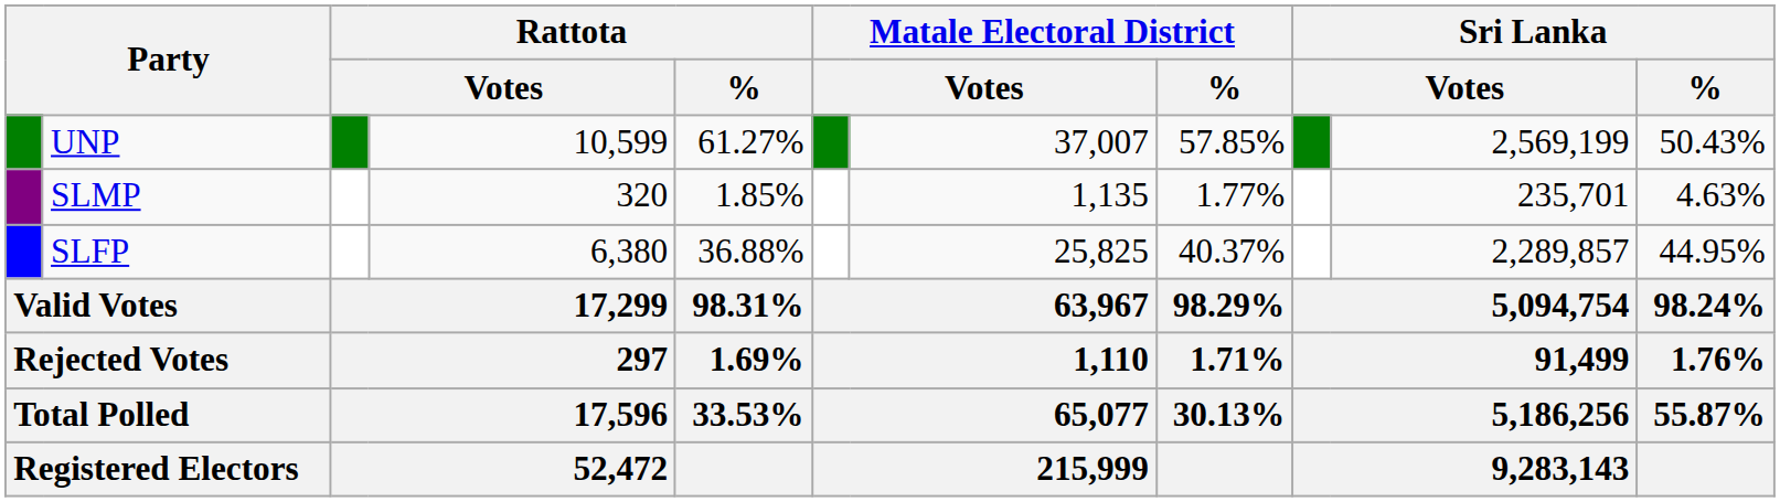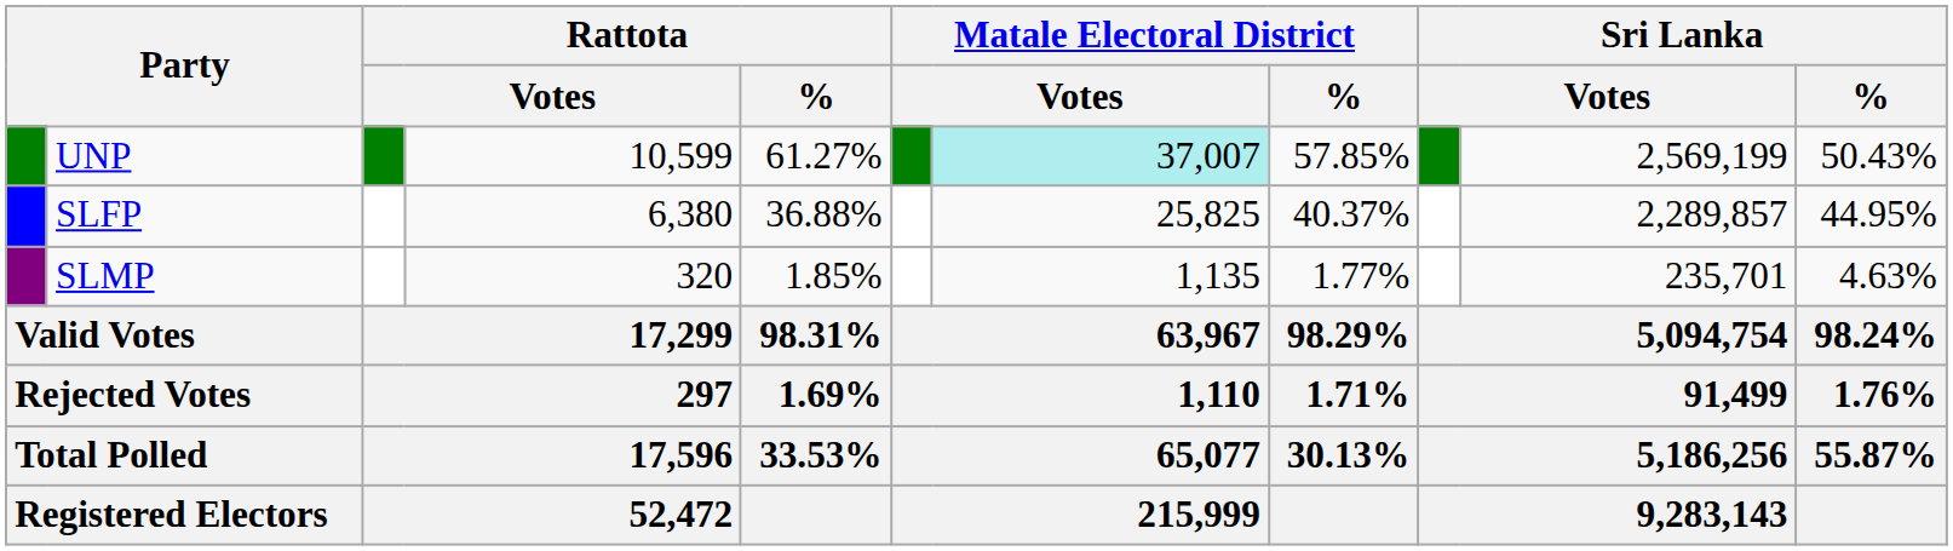 <table class="wikitable">
 <tr>
 <th colspan="2" width="144px"rowspan="2">Party</th>
 <th colspan="3" width="216px">Rattota</th>
 <th colspan="3" width="216px"><a href='#'>Matale Electoral District</a></th>
 <th colspan="3" width="216px">Sri Lanka</th>
 </tr>
 <tr>
 <th colspan="2" width="144px">Votes</th>
 <th>%</th>
 <th colspan="2" width="144px">Votes</th>
 <th>%</th>
 <th colspan="2" width="144px">Votes</th>
 <th>%</th>
 </tr>
 <tr>
 <td style="background-color:green;" width="10px"></td>
 <td style="text-align:left;"><a href='#'>UNP</a></td>
 <td style="background-color:green;" width="10px"></td>
 <td style="text-align:right;">10,599</td>
 <td style="text-align:right;">61.27%</td>
 <td style="background-color:green;" width="10px"></td>
-<td style="text-align:right;">37,007</td>
+<td style="background: paleturquoise; text-align:right;">37,007</td>
 <td style="text-align:right;">57.85%</td>
 <td style="background-color:green;" width="10px"></td>
 <td style="text-align:right;">2,569,199</td>
 <td style="text-align:right;">50.43%</td>
+</tr>
+<tr>
+<td style="background-color:blue;" width="10px"></td>
+<td style="text-align:left;"><a href='#'>SLFP</a></td>
+<td style="background-color:white;" width="10px"></td>
+<td style="text-align:right;">6,380</td>
+<td style="text-align:right;">36.88%</td>
+<td style="background-color:white;" width="10px"></td>
+<td style="text-align:right;">25,825</td>
+<td style="text-align:right;">40.37%</td>
+<td style="background-color:white;" width="10px"></td>
+<td style="text-align:right;">2,289,857</td>
+<td style="text-align:right;">44.95%</td>
 </tr>
 <tr>
 <td style="background-color:purple;" width="10px"></td>
 <td style="text-align:left;"><a href='#'>SLMP</a></td>
 <td style="background-color:white;" width="10px"></td>
 <td style="text-align:right;">320</td>
 <td style="text-align:right;">1.85%</td>
 <td style="background-color:white;" width="10px"></td>
 <td style="text-align:right;">1,135</td>
 <td style="text-align:right;">1.77%</td>
 <td style="background-color:white;" width="10px"></td>
 <td style="text-align:right;">235,701</td>
 <td style="text-align:right;">4.63%</td>
-</tr>
-<tr>
-<td style="background-color:blue;" width="10px"></td>
-<td style="text-align:left;"><a href='#'>SLFP</a></td>
-<td style="background-color:white;" width="10px"></td>
-<td style="text-align:right;">6,380</td>
-<td style="text-align:right;">36.88%</td>
-<td style="background-color:white;" width="10px"></td>
-<td style="text-align:right;">25,825</td>
-<td style="text-align:right;">40.37%</td>
-<td style="background-color:white;" width="10px"></td>
-<td style="text-align:right;">2,289,857</td>
-<td style="text-align:right;">44.95%</td>
 </tr>
 <tr>
 <th colspan="2" width="144px"style="text-align:left;">Valid Votes</th>
 <th style="text-align:right;"colspan="2" width="144px">17,299</th>
 <th style="text-align:right;">98.31%</th>
 <th style="text-align:right;"colspan="2" width="144px">63,967</th>
 <th style="text-align:right;">98.29%</th>
 <th style="text-align:right;"colspan="2" width="144px">5,094,754</th>
 <th style="text-align:right;">98.24%</th>
 </tr>
 <tr>
 <th colspan="2" width="144px"style="text-align:left;">Rejected Votes</th>
 <th style="text-align:right;"colspan="2" width="144px">297</th>
 <th style="text-align:right;">1.69%</th>
 <th style="text-align:right;"colspan="2" width="144px">1,110</th>
 <th style="text-align:right;">1.71%</th>
 <th style="text-align:right;"colspan="2" width="144px">91,499</th>
 <th style="text-align:right;">1.76%</th>
 </tr>
 <tr>
 <th colspan="2" width="144px"style="text-align:left;">Total Polled</th>
 <th style="text-align:right;"colspan="2" width="144px">17,596</th>
 <th style="text-align:right;">33.53%</th>
 <th style="text-align:right;"colspan="2" width="144px">65,077</th>
 <th style="text-align:right;">30.13%</th>
 <th style="text-align:right;"colspan="2" width="144px">5,186,256</th>
 <th style="text-align:right;">55.87%</th>
 </tr>
 <tr>
 <th colspan="2" width="144px"style="text-align:left;">Registered Electors</th>
 <th style="text-align:right;"colspan="2" width="144px">52,472</th>
 <th></th>
 <th style="text-align:right;"colspan="2" width="144px">215,999</th>
 <th></th>
 <th style="text-align:right;"colspan="2" width="144px">9,283,143</th>
 <th></th>
 </tr>
 </table>
